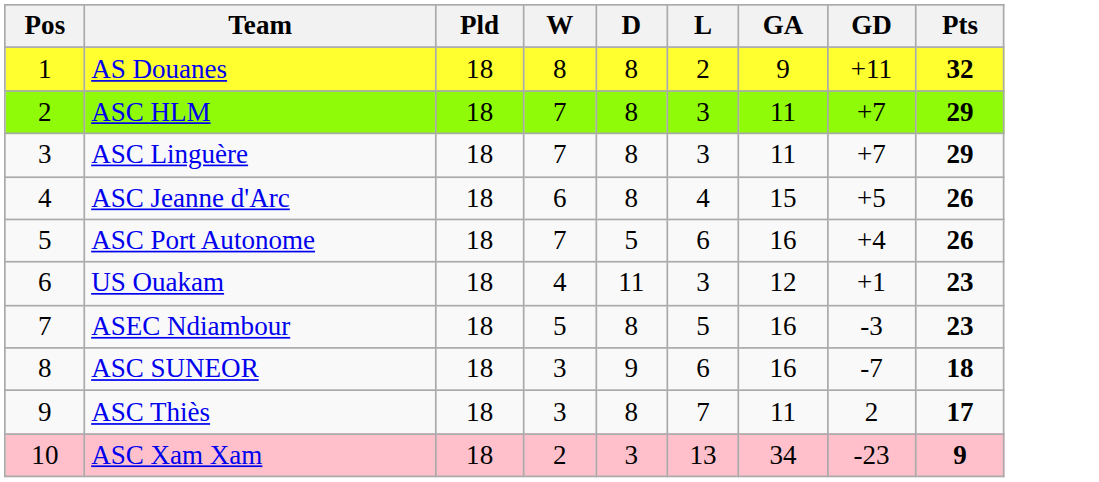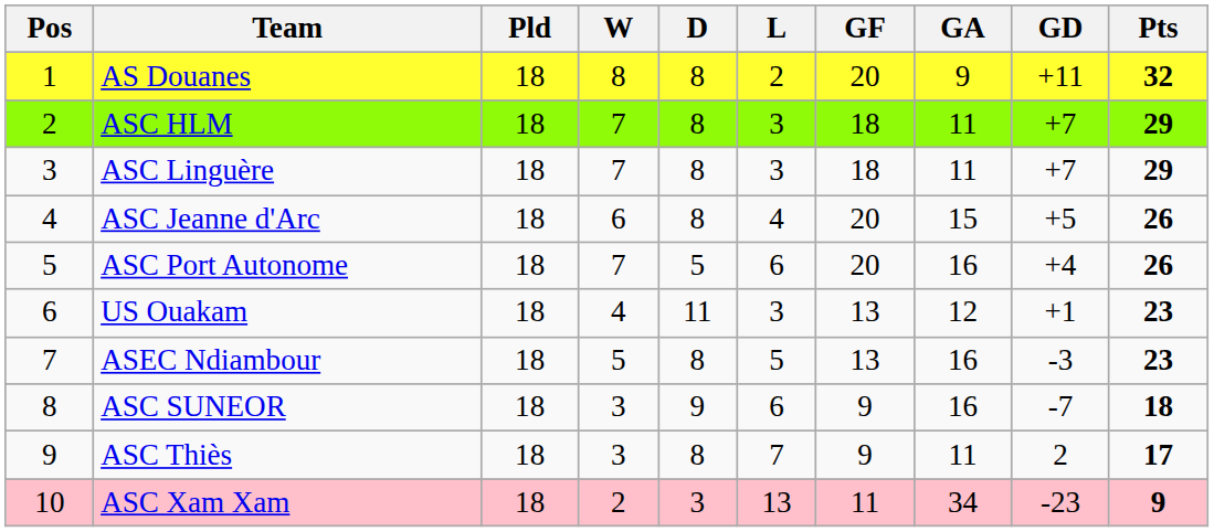 <table class="wikitable" style="text-align: center;">
 <tr>
 <th style="width: 40px;">Pos</th>
 <th style="width: 200px;">Team</th>
 <th style="width: 45px;">Pld</th>
 <th style="width: 35px;">W</th>
 <th style="width: 35px;">D</th>
 <th style="width: 35px;">L</th>
+<th style="width: 45px;">GF</th>
 <th style="width: 45px;">GA</th>
 <th style="width: 45px;">GD</th>
 <th style="width: 45px;">Pts</th>
 </tr>
 <tr style="background:#ffff30;">
 <td>1</td>
 <td style="text-align: left;"><a href='#'>AS Douanes</a></td>
 <td>18</td>
 <td>8</td>
 <td>8</td>
 <td>2</td>
+<td>20</td>
 <td>9</td>
 <td>+11</td>
 <td><strong>32</strong></td>
 </tr>
 <tr style="background:#90fb08;">
 <td>2</td>
 <td style="text-align: left;"><a href='#'>ASC HLM</a></td>
 <td>18</td>
 <td>7</td>
 <td>8</td>
 <td>3</td>
+<td>18</td>
 <td>11</td>
 <td>+7</td>
 <td><strong>29</strong></td>
 </tr>
 <tr>
 <td>3</td>
 <td style="text-align: left;"><a href='#'>ASC Linguère</a></td>
 <td>18</td>
 <td>7</td>
 <td>8</td>
 <td>3</td>
+<td>18</td>
 <td>11</td>
 <td>+7</td>
 <td><strong>29</strong></td>
 </tr>
 <tr>
 <td>4</td>
 <td style="text-align: left;"><a href='#'>ASC Jeanne d'Arc</a></td>
 <td>18</td>
 <td>6</td>
 <td>8</td>
 <td>4</td>
+<td>20</td>
 <td>15</td>
 <td>+5</td>
 <td><strong>26</strong></td>
 </tr>
 <tr>
 <td>5</td>
 <td style="text-align: left;"><a href='#'>ASC Port Autonome</a></td>
 <td>18</td>
 <td>7</td>
 <td>5</td>
 <td>6</td>
+<td>20</td>
 <td>16</td>
 <td>+4</td>
 <td><strong>26</strong></td>
 </tr>
 <tr>
 <td>6</td>
 <td style="text-align: left;"><a href='#'>US Ouakam</a></td>
 <td>18</td>
 <td>4</td>
 <td>11</td>
 <td>3</td>
+<td>13</td>
 <td>12</td>
 <td>+1</td>
 <td><strong>23</strong></td>
 </tr>
 <tr>
 <td>7</td>
 <td style="text-align: left;"><a href='#'>ASEC Ndiambour</a></td>
 <td>18</td>
 <td>5</td>
 <td>8</td>
 <td>5</td>
+<td>13</td>
 <td>16</td>
 <td>-3</td>
 <td><strong>23</strong></td>
 </tr>
 <tr>
 <td>8</td>
 <td style="text-align: left;"><a href='#'>ASC SUNEOR</a></td>
 <td>18</td>
 <td>3</td>
 <td>9</td>
 <td>6</td>
+<td>9</td>
 <td>16</td>
 <td>-7</td>
 <td><strong>18</strong></td>
 </tr>
 <tr>
 <td>9</td>
 <td style="text-align: left;"><a href='#'>ASC Thiès</a></td>
 <td>18</td>
 <td>3</td>
 <td>8</td>
 <td>7</td>
+<td>9</td>
 <td>11</td>
 <td>2</td>
 <td><strong>17</strong></td>
 </tr>
 <tr style="background:#ffc0cb;">
 <td>10</td>
 <td style="text-align: left;"><a href='#'>ASC Xam Xam</a></td>
 <td>18</td>
 <td>2</td>
 <td>3</td>
 <td>13</td>
+<td>11</td>
 <td>34</td>
 <td>-23</td>
 <td><strong>9</strong></td>
 </tr>
 </table>
